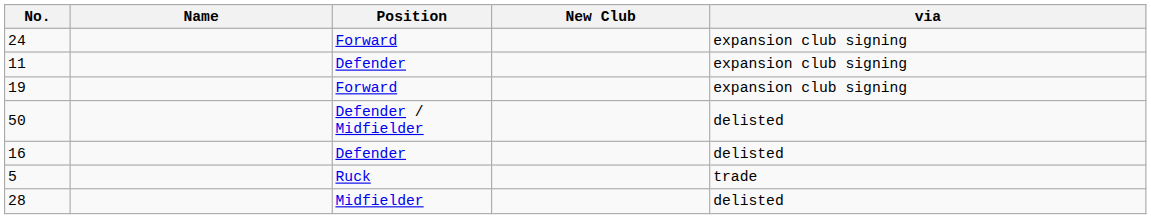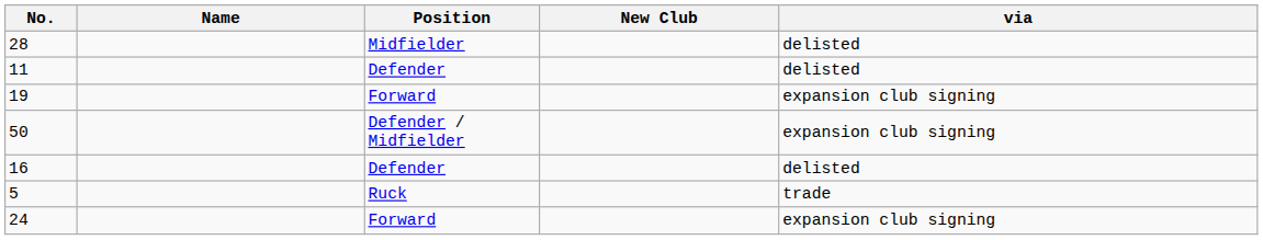 <table class="wikitable sortable" style="width:80%;">
 <tr style="background:#efefef;">
 <th width=1%>No.</th>
 <th width=6%>Name</th>
 <th width=2%>Position</th>
 <th width=5%>New Club</th>
 <th width=10%>via</th>
 </tr>
 <tr>
-<td align=left>24</td>
+<td align=left>28</td>
 <td></td>
-<td><a href='#'>Forward</a></td>
+<td><a href='#'>Midfielder</a></td>
 <td></td>
-<td>expansion club signing</td>
+<td>delisted</td>
 </tr>
 <tr>
 <td align=left>11</td>
 <td></td>
 <td><a href='#'>Defender</a></td>
 <td></td>
-<td>expansion club signing</td>
+<td>delisted</td>
 </tr>
 <tr>
 <td align=left>19</td>
 <td></td>
 <td><a href='#'>Forward</a></td>
 <td></td>
 <td>expansion club signing</td>
 </tr>
 <tr>
 <td align=left>50</td>
 <td></td>
 <td><a href='#'>Defender</a> / <a href='#'>Midfielder</a></td>
 <td></td>
-<td>delisted</td>
+<td>expansion club signing</td>
 </tr>
 <tr>
 <td align=left>16</td>
 <td></td>
 <td><a href='#'>Defender</a></td>
 <td></td>
 <td>delisted</td>
 </tr>
 <tr>
 <td align=left>5</td>
 <td></td>
 <td><a href='#'>Ruck</a></td>
 <td></td>
 <td>trade</td>
 </tr>
 <tr>
-<td align=left>28</td>
+<td align=left>24</td>
 <td></td>
-<td><a href='#'>Midfielder</a></td>
+<td><a href='#'>Forward</a></td>
 <td></td>
-<td>delisted</td>
+<td>expansion club signing</td>
 </tr>
 </table>
